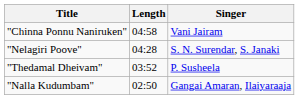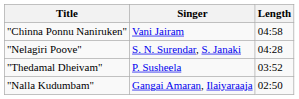 <table class="wikitable" style="font-size:95%;">
 <tr>
 <th>Title</th>
+<th>Singer</th>
 <th>Length</th>
-<th>Singer</th>
 </tr>
 <tr>
 <td>"Chinna Ponnu Naniruken"</td>
+<td><a href='#'>Vani Jairam</a></td>
 <td>04:58</td>
-<td><a href='#'>Vani Jairam</a></td>
 </tr>
 <tr>
 <td>"Nelagiri Poove"</td>
+<td><a href='#'>S. N. Surendar</a>, <a href='#'>S. Janaki</a></td>
 <td>04:28</td>
-<td><a href='#'>S. N. Surendar</a>, <a href='#'>S. Janaki</a></td>
 </tr>
 <tr>
 <td>"Thedamal Dheivam"</td>
+<td><a href='#'>P. Susheela</a></td>
 <td>03:52</td>
-<td><a href='#'>P. Susheela</a></td>
 </tr>
 <tr>
 <td>"Nalla Kudumbam"</td>
+<td><a href='#'>Gangai Amaran</a>, <a href='#'>Ilaiyaraaja</a></td>
 <td>02:50</td>
-<td><a href='#'>Gangai Amaran</a>, <a href='#'>Ilaiyaraaja</a></td>
 </tr>
 </table>
